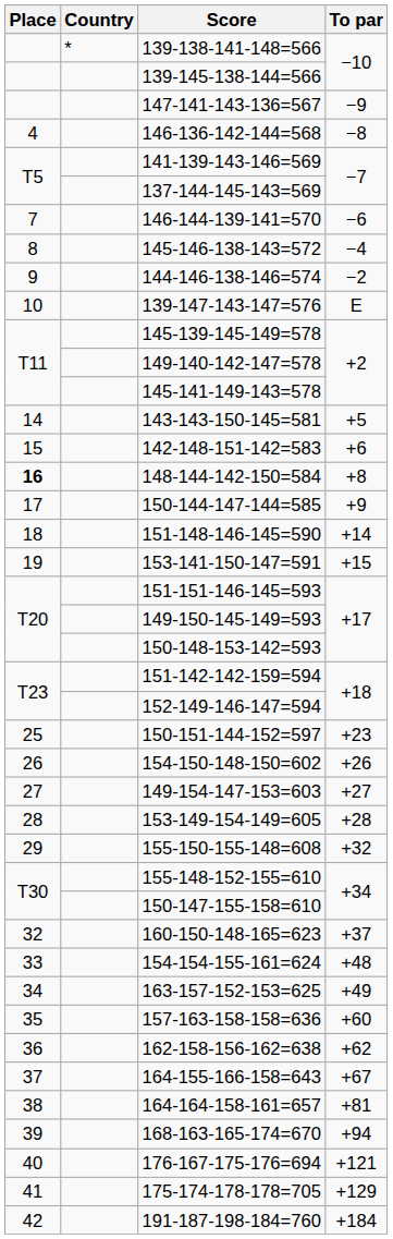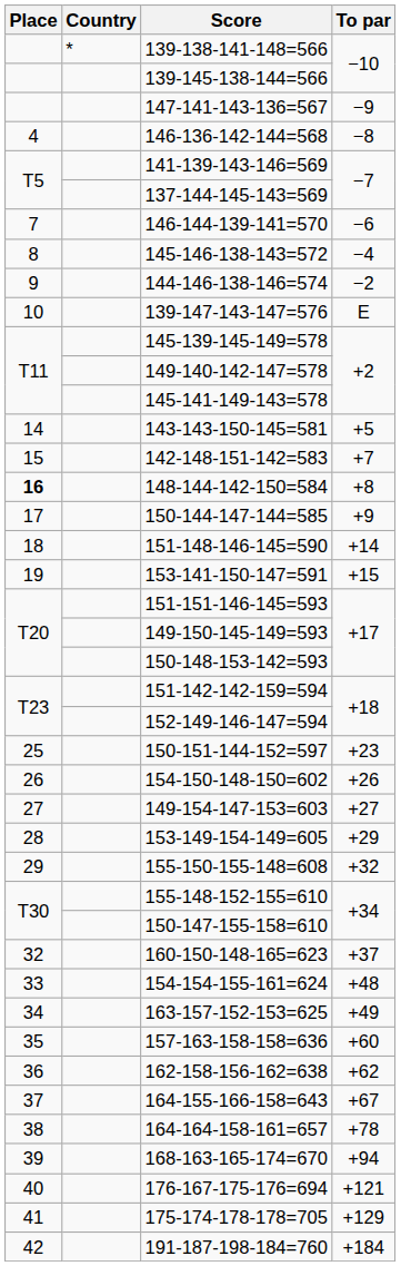 <table class="wikitable" style="font-size:95%;">
 <tr>
 <th>Place</th>
 <th>Country</th>
 <th>Score</th>
 <th>To par</th>
 </tr>
 <tr>
 <td align=center></td>
 <td> *</td>
 <td>139-138-141-148=566</td>
 <td rowspan=2 align=center>−10</td>
 </tr>
 <tr>
 <td align=center></td>
 <td></td>
 <td>139-145-138-144=566</td>
 </tr>
 <tr>
 <td align=center></td>
 <td></td>
 <td>147-141-143-136=567</td>
 <td align=center>−9</td>
 </tr>
 <tr>
 <td align=center>4</td>
 <td></td>
 <td>146-136-142-144=568</td>
 <td align=center>−8</td>
 </tr>
 <tr>
 <td rowspan=2 align=center>T5</td>
 <td></td>
 <td>141-139-143-146=569</td>
 <td rowspan=2 align=center>−7</td>
 </tr>
 <tr>
 <td></td>
 <td>137-144-145-143=569</td>
 </tr>
 <tr>
 <td align=center>7</td>
 <td></td>
 <td>146-144-139-141=570</td>
 <td align=center>−6</td>
 </tr>
 <tr>
 <td align=center>8</td>
 <td></td>
 <td>145-146-138-143=572</td>
 <td align=center>−4</td>
 </tr>
 <tr>
 <td align=center>9</td>
 <td></td>
 <td>144-146-138-146=574</td>
 <td align=center>−2</td>
 </tr>
 <tr>
 <td align=center>10</td>
 <td></td>
 <td>139-147-143-147=576</td>
 <td align=center>E</td>
 </tr>
 <tr>
 <td rowspan=3 align=center>T11</td>
 <td></td>
 <td>145-139-145-149=578</td>
 <td rowspan=3 align=center>+2</td>
 </tr>
 <tr>
 <td></td>
 <td>149-140-142-147=578</td>
 </tr>
 <tr>
 <td></td>
 <td>145-141-149-143=578</td>
 </tr>
 <tr>
 <td align=center>14</td>
 <td></td>
 <td>143-143-150-145=581</td>
 <td align=center>+5</td>
 </tr>
 <tr>
 <td align=center>15</td>
 <td></td>
 <td>142-148-151-142=583</td>
-<td align=center>+6</td>
+<td align=center>+7</td>
 </tr>
 <tr>
 <td align=center><strong>16</strong></td>
 <td></td>
 <td>148-144-142-150=584</td>
 <td align=center>+8</td>
 </tr>
 <tr>
 <td align=center>17</td>
 <td></td>
 <td>150-144-147-144=585</td>
 <td align=center>+9</td>
 </tr>
 <tr>
 <td align=center>18</td>
 <td></td>
 <td>151-148-146-145=590</td>
 <td align=center>+14</td>
 </tr>
 <tr>
 <td align=center>19</td>
 <td></td>
 <td>153-141-150-147=591</td>
 <td align=center>+15</td>
 </tr>
 <tr>
 <td rowspan=3 align=center>T20</td>
 <td></td>
 <td>151-151-146-145=593</td>
 <td rowspan=3 align=center>+17</td>
 </tr>
 <tr>
 <td></td>
 <td>149-150-145-149=593</td>
 </tr>
 <tr>
 <td></td>
 <td>150-148-153-142=593</td>
 </tr>
 <tr>
 <td rowspan=2 align=center>T23</td>
 <td></td>
 <td>151-142-142-159=594</td>
 <td rowspan=2 align=center>+18</td>
 </tr>
 <tr>
 <td></td>
 <td>152-149-146-147=594</td>
 </tr>
 <tr>
 <td align=center>25</td>
 <td></td>
 <td>150-151-144-152=597</td>
 <td align=center>+23</td>
 </tr>
 <tr>
 <td align=center>26</td>
 <td></td>
 <td>154-150-148-150=602</td>
 <td align=center>+26</td>
 </tr>
 <tr>
 <td align=center>27</td>
 <td></td>
 <td>149-154-147-153=603</td>
 <td align=center>+27</td>
 </tr>
 <tr>
 <td align=center>28</td>
 <td></td>
 <td>153-149-154-149=605</td>
-<td align=center>+28</td>
+<td align=center>+29</td>
 </tr>
 <tr>
 <td align=center>29</td>
 <td></td>
 <td>155-150-155-148=608</td>
 <td align=center>+32</td>
 </tr>
 <tr>
 <td rowspan=2 align=center>T30</td>
 <td></td>
 <td>155-148-152-155=610</td>
 <td rowspan=2 align=center>+34</td>
 </tr>
 <tr>
 <td></td>
 <td>150-147-155-158=610</td>
 </tr>
 <tr>
 <td align=center>32</td>
 <td></td>
 <td>160-150-148-165=623</td>
 <td align=center>+37</td>
 </tr>
 <tr>
 <td align=center>33</td>
 <td></td>
 <td>154-154-155-161=624</td>
 <td align=center>+48</td>
 </tr>
 <tr>
 <td align=center>34</td>
 <td></td>
 <td>163-157-152-153=625</td>
 <td align=center>+49</td>
 </tr>
 <tr>
 <td align=center>35</td>
 <td></td>
 <td>157-163-158-158=636</td>
 <td align=center>+60</td>
 </tr>
 <tr>
 <td align=center>36</td>
 <td></td>
 <td>162-158-156-162=638</td>
 <td align=center>+62</td>
 </tr>
 <tr>
 <td align=center>37</td>
 <td></td>
 <td>164-155-166-158=643</td>
 <td align=center>+67</td>
 </tr>
 <tr>
 <td align=center>38</td>
 <td></td>
 <td>164-164-158-161=657</td>
-<td align=center>+81</td>
+<td align=center>+78</td>
 </tr>
 <tr>
 <td align=center>39</td>
 <td></td>
 <td>168-163-165-174=670</td>
 <td align=center>+94</td>
 </tr>
 <tr>
 <td align=center>40</td>
 <td></td>
 <td>176-167-175-176=694</td>
 <td align=center>+121</td>
 </tr>
 <tr>
 <td align=center>41</td>
 <td></td>
 <td>175-174-178-178=705</td>
 <td align=center>+129</td>
 </tr>
 <tr>
 <td align=center>42</td>
 <td></td>
 <td>191-187-198-184=760</td>
 <td align=center>+184</td>
 </tr>
 </table>
